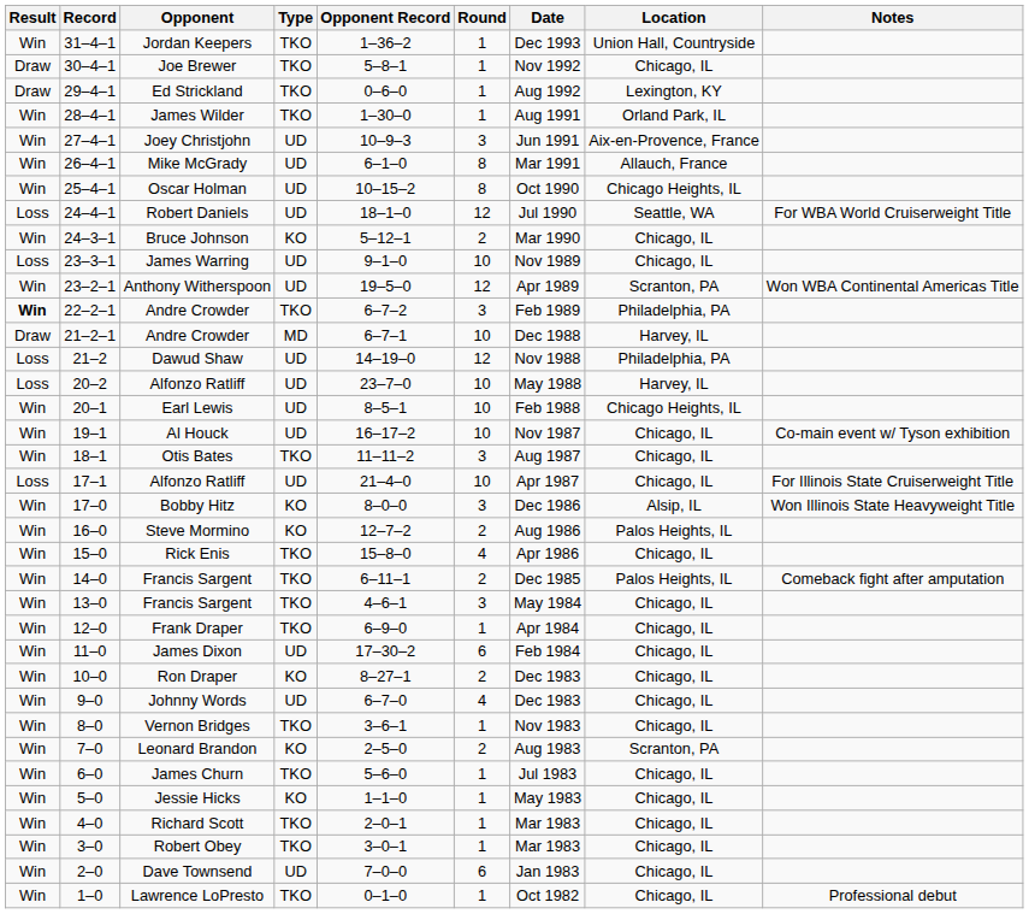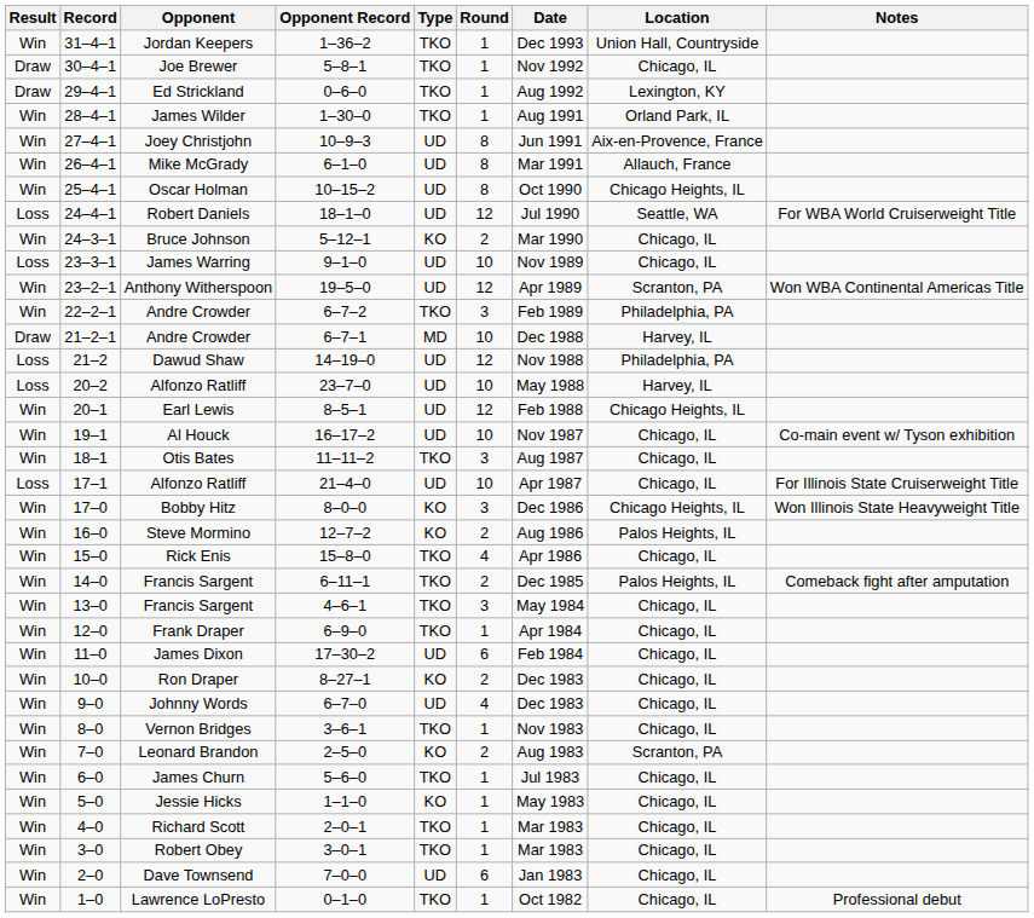 <table class="wikitable" style="text-align:center; font-size:90%">
 <tr>
 <th>Result</th>
 <th>Record</th>
 <th>Opponent</th>
+<th>Opponent Record</th>
 <th>Type</th>
-<th>Opponent Record</th>
 <th>Round</th>
 <th>Date</th>
 <th>Location</th>
 <th>Notes</th>
 </tr>
 <tr>
 <td>Win</td>
 <td>31–4–1</td>
 <td>Jordan Keepers</td>
+<td>1–36–2</td>
 <td>TKO</td>
-<td>1–36–2</td>
 <td>1</td>
 <td>Dec 1993</td>
 <td>Union Hall, Countryside</td>
 <td></td>
 </tr>
 <tr>
 <td>Draw</td>
 <td>30–4–1</td>
 <td>Joe Brewer</td>
+<td>5–8–1</td>
 <td>TKO</td>
-<td>5–8–1</td>
 <td>1</td>
 <td>Nov 1992</td>
 <td>Chicago, IL</td>
 <td></td>
 </tr>
 <tr>
 <td>Draw</td>
 <td>29–4–1</td>
 <td>Ed Strickland</td>
+<td>0–6–0</td>
 <td>TKO</td>
-<td>0–6–0</td>
 <td>1</td>
 <td>Aug 1992</td>
 <td>Lexington, KY</td>
 <td></td>
 </tr>
 <tr>
 <td>Win</td>
 <td>28–4–1</td>
 <td>James Wilder</td>
+<td>1–30–0</td>
 <td>TKO</td>
-<td>1–30–0</td>
 <td>1</td>
 <td>Aug 1991</td>
 <td>Orland Park, IL</td>
 <td></td>
 </tr>
 <tr>
 <td>Win</td>
 <td>27–4–1</td>
 <td>Joey Christjohn</td>
+<td>10–9–3</td>
 <td>UD</td>
-<td>10–9–3</td>
-<td>3</td>
+<td>8</td>
 <td>Jun 1991</td>
 <td>Aix-en-Provence, France</td>
 <td></td>
 </tr>
 <tr>
 <td>Win</td>
 <td>26–4–1</td>
 <td>Mike McGrady</td>
+<td>6–1–0</td>
 <td>UD</td>
-<td>6–1–0</td>
 <td>8</td>
 <td>Mar 1991</td>
 <td>Allauch, France</td>
 <td></td>
 </tr>
 <tr>
 <td>Win</td>
 <td>25–4–1</td>
 <td>Oscar Holman</td>
+<td>10–15–2</td>
 <td>UD</td>
-<td>10–15–2</td>
 <td>8</td>
 <td>Oct 1990</td>
 <td>Chicago Heights, IL</td>
 <td></td>
 </tr>
 <tr>
 <td>Loss</td>
 <td>24–4–1</td>
 <td>Robert Daniels</td>
+<td>18–1–0</td>
 <td>UD</td>
-<td>18–1–0</td>
 <td>12</td>
 <td>Jul 1990</td>
 <td>Seattle, WA</td>
 <td>For WBA World Cruiserweight Title</td>
 </tr>
 <tr>
 <td>Win</td>
 <td>24–3–1</td>
 <td>Bruce Johnson</td>
+<td>5–12–1</td>
 <td>KO</td>
-<td>5–12–1</td>
 <td>2</td>
 <td>Mar 1990</td>
 <td>Chicago, IL</td>
 <td></td>
 </tr>
 <tr>
 <td>Loss</td>
 <td>23–3–1</td>
 <td>James Warring</td>
+<td>9–1–0</td>
 <td>UD</td>
-<td>9–1–0</td>
 <td>10</td>
 <td>Nov 1989</td>
 <td>Chicago, IL</td>
 <td></td>
 </tr>
 <tr>
 <td>Win</td>
 <td>23–2–1</td>
 <td>Anthony Witherspoon</td>
+<td>19–5–0</td>
 <td>UD</td>
-<td>19–5–0</td>
 <td>12</td>
 <td>Apr 1989</td>
 <td>Scranton, PA</td>
 <td>Won WBA Continental Americas Title</td>
 </tr>
 <tr>
-<td><strong>Win</strong></td>
+<td>Win</td>
 <td>22–2–1</td>
 <td>Andre Crowder</td>
+<td>6–7–2</td>
 <td>TKO</td>
-<td>6–7–2</td>
 <td>3</td>
 <td>Feb 1989</td>
 <td>Philadelphia, PA</td>
 <td></td>
 </tr>
 <tr>
 <td>Draw</td>
 <td>21–2–1</td>
 <td>Andre Crowder</td>
+<td>6–7–1</td>
 <td>MD</td>
-<td>6–7–1</td>
 <td>10</td>
 <td>Dec 1988</td>
 <td>Harvey, IL</td>
 <td></td>
 </tr>
 <tr>
 <td>Loss</td>
 <td>21–2</td>
 <td>Dawud Shaw</td>
+<td>14–19–0</td>
 <td>UD</td>
-<td>14–19–0</td>
 <td>12</td>
 <td>Nov 1988</td>
 <td>Philadelphia, PA</td>
 <td></td>
 </tr>
 <tr>
 <td>Loss</td>
 <td>20–2</td>
 <td>Alfonzo Ratliff</td>
+<td>23–7–0</td>
 <td>UD</td>
-<td>23–7–0</td>
 <td>10</td>
 <td>May 1988</td>
 <td>Harvey, IL</td>
 <td></td>
 </tr>
 <tr>
 <td>Win</td>
 <td>20–1</td>
 <td>Earl Lewis</td>
+<td>8–5–1</td>
 <td>UD</td>
-<td>8–5–1</td>
-<td>10</td>
+<td>12</td>
 <td>Feb 1988</td>
 <td>Chicago Heights, IL</td>
 <td></td>
 </tr>
 <tr>
 <td>Win</td>
 <td>19–1</td>
 <td>Al Houck</td>
+<td>16–17–2</td>
 <td>UD</td>
-<td>16–17–2</td>
 <td>10</td>
 <td>Nov 1987</td>
 <td>Chicago, IL</td>
 <td>Co-main event w/ Tyson exhibition</td>
 </tr>
 <tr>
 <td>Win</td>
 <td>18–1</td>
 <td>Otis Bates</td>
+<td>11–11–2</td>
 <td>TKO</td>
-<td>11–11–2</td>
 <td>3</td>
 <td>Aug 1987</td>
 <td>Chicago, IL</td>
 <td></td>
 </tr>
 <tr>
 <td>Loss</td>
 <td>17–1</td>
 <td>Alfonzo Ratliff</td>
+<td>21–4–0</td>
 <td>UD</td>
-<td>21–4–0</td>
 <td>10</td>
 <td>Apr 1987</td>
 <td>Chicago, IL</td>
 <td>For Illinois State Cruiserweight Title</td>
 </tr>
 <tr>
 <td>Win</td>
 <td>17–0</td>
 <td>Bobby Hitz</td>
+<td>8–0–0</td>
 <td>KO</td>
-<td>8–0–0</td>
 <td>3</td>
 <td>Dec 1986</td>
-<td>Alsip, IL</td>
+<td>Chicago Heights, IL</td>
 <td>Won Illinois State Heavyweight Title</td>
 </tr>
 <tr>
 <td>Win</td>
 <td>16–0</td>
 <td>Steve Mormino</td>
+<td>12–7–2</td>
 <td>KO</td>
-<td>12–7–2</td>
 <td>2</td>
 <td>Aug 1986</td>
 <td>Palos Heights, IL</td>
 <td></td>
 </tr>
 <tr>
 <td>Win</td>
 <td>15–0</td>
 <td>Rick Enis</td>
+<td>15–8–0</td>
 <td>TKO</td>
-<td>15–8–0</td>
 <td>4</td>
 <td>Apr 1986</td>
 <td>Chicago, IL</td>
 <td></td>
 </tr>
 <tr>
 <td>Win</td>
 <td>14–0</td>
 <td>Francis Sargent</td>
+<td>6–11–1</td>
 <td>TKO</td>
-<td>6–11–1</td>
 <td>2</td>
 <td>Dec 1985</td>
 <td>Palos Heights, IL</td>
 <td>Comeback fight after amputation</td>
 </tr>
 <tr>
 <td>Win</td>
 <td>13–0</td>
 <td>Francis Sargent</td>
+<td>4–6–1</td>
 <td>TKO</td>
-<td>4–6–1</td>
 <td>3</td>
 <td>May 1984</td>
 <td>Chicago, IL</td>
 <td></td>
 </tr>
 <tr>
 <td>Win</td>
 <td>12–0</td>
 <td>Frank Draper</td>
+<td>6–9–0</td>
 <td>TKO</td>
-<td>6–9–0</td>
 <td>1</td>
 <td>Apr 1984</td>
 <td>Chicago, IL</td>
 <td></td>
 </tr>
 <tr>
 <td>Win</td>
 <td>11–0</td>
 <td>James Dixon</td>
+<td>17–30–2</td>
 <td>UD</td>
-<td>17–30–2</td>
 <td>6</td>
 <td>Feb 1984</td>
 <td>Chicago, IL</td>
 <td></td>
 </tr>
 <tr>
 <td>Win</td>
 <td>10–0</td>
 <td>Ron Draper</td>
+<td>8–27–1</td>
 <td>KO</td>
-<td>8–27–1</td>
 <td>2</td>
 <td>Dec 1983</td>
 <td>Chicago, IL</td>
 <td></td>
 </tr>
 <tr>
 <td>Win</td>
 <td>9–0</td>
 <td>Johnny Words</td>
+<td>6–7–0</td>
 <td>UD</td>
-<td>6–7–0</td>
 <td>4</td>
 <td>Dec 1983</td>
 <td>Chicago, IL</td>
 <td></td>
 </tr>
 <tr>
 <td>Win</td>
 <td>8–0</td>
 <td>Vernon Bridges</td>
+<td>3–6–1</td>
 <td>TKO</td>
-<td>3–6–1</td>
 <td>1</td>
 <td>Nov 1983</td>
 <td>Chicago, IL</td>
 <td></td>
 </tr>
 <tr>
 <td>Win</td>
 <td>7–0</td>
 <td>Leonard Brandon</td>
+<td>2–5–0</td>
 <td>KO</td>
-<td>2–5–0</td>
 <td>2</td>
 <td>Aug 1983</td>
 <td>Scranton, PA</td>
 <td></td>
 </tr>
 <tr>
 <td>Win</td>
 <td>6–0</td>
 <td>James Churn</td>
+<td>5–6–0</td>
 <td>TKO</td>
-<td>5–6–0</td>
 <td>1</td>
 <td>Jul 1983</td>
 <td>Chicago, IL</td>
 <td></td>
 </tr>
 <tr>
 <td>Win</td>
 <td>5–0</td>
 <td>Jessie Hicks</td>
+<td>1–1–0</td>
 <td>KO</td>
-<td>1–1–0</td>
 <td>1</td>
 <td>May 1983</td>
 <td>Chicago, IL</td>
 <td></td>
 </tr>
 <tr>
 <td>Win</td>
 <td>4–0</td>
 <td>Richard Scott</td>
+<td>2–0–1</td>
 <td>TKO</td>
-<td>2–0–1</td>
 <td>1</td>
 <td>Mar 1983</td>
 <td>Chicago, IL</td>
 <td></td>
 </tr>
 <tr>
 <td>Win</td>
 <td>3–0</td>
 <td>Robert Obey</td>
+<td>3–0–1</td>
 <td>TKO</td>
-<td>3–0–1</td>
 <td>1</td>
 <td>Mar 1983</td>
 <td>Chicago, IL</td>
 <td></td>
 </tr>
 <tr>
 <td>Win</td>
 <td>2–0</td>
 <td>Dave Townsend</td>
+<td>7–0–0</td>
 <td>UD</td>
-<td>7–0–0</td>
 <td>6</td>
 <td>Jan 1983</td>
 <td>Chicago, IL</td>
 <td></td>
 </tr>
 <tr>
 <td>Win</td>
 <td>1–0</td>
 <td>Lawrence LoPresto</td>
+<td>0–1–0</td>
 <td>TKO</td>
-<td>0–1–0</td>
 <td>1</td>
 <td>Oct 1982</td>
 <td>Chicago, IL</td>
 <td>Professional debut</td>
 </tr>
 </table>
